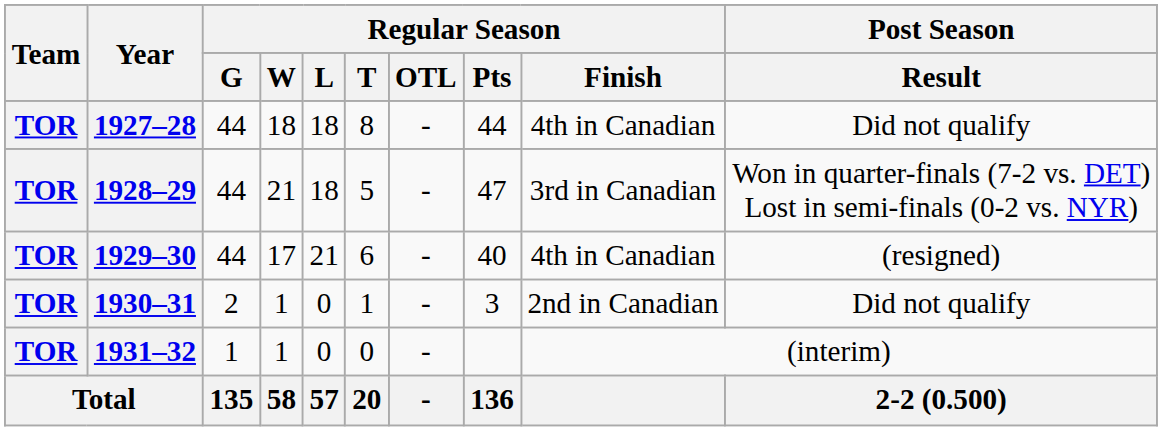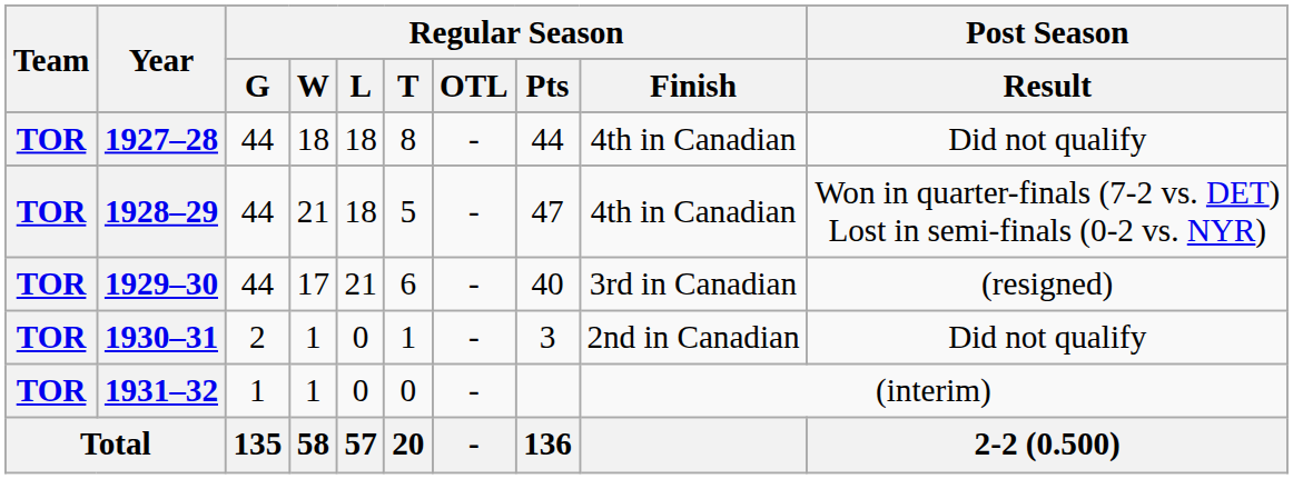 <table class="wikitable" style="font-size: 95%; text-align:center;">
 <tr>
 <th rowspan="2">Team</th>
 <th rowspan="2">Year</th>
 <th colspan="7">Regular Season</th>
 <th colspan="1">Post Season</th>
 </tr>
 <tr>
 <th>G</th>
 <th>W</th>
 <th>L</th>
 <th>T</th>
 <th>OTL</th>
 <th>Pts</th>
 <th>Finish</th>
 <th>Result</th>
 </tr>
 <tr>
 <th><a href='#'>TOR</a></th>
 <th><a href='#'>1927–28</a></th>
 <td>44</td>
 <td>18</td>
 <td>18</td>
 <td>8</td>
 <td>-</td>
 <td>44</td>
 <td>4th in Canadian</td>
 <td>Did not qualify</td>
 </tr>
 <tr>
 <th><a href='#'>TOR</a></th>
 <th><a href='#'>1928–29</a></th>
 <td>44</td>
 <td>21</td>
 <td>18</td>
 <td>5</td>
 <td>-</td>
 <td>47</td>
-<td>3rd in Canadian</td>
+<td>4th in Canadian</td>
 <td>Won in quarter-finals (7-2 vs. <a href='#'>DET</a>) <br> Lost in semi-finals (0-2 vs. <a href='#'>NYR</a>)</td>
 </tr>
 <tr>
 <th><a href='#'>TOR</a></th>
 <th><a href='#'>1929–30</a></th>
 <td>44</td>
 <td>17</td>
 <td>21</td>
 <td>6</td>
 <td>-</td>
 <td>40</td>
-<td>4th in Canadian</td>
+<td>3rd in Canadian</td>
 <td>(resigned)</td>
 </tr>
 <tr>
 <th><a href='#'>TOR</a></th>
 <th><a href='#'>1930–31</a></th>
 <td>2</td>
 <td>1</td>
 <td>0</td>
 <td>1</td>
 <td>-</td>
 <td>3</td>
 <td>2nd in Canadian</td>
 <td>Did not qualify</td>
 </tr>
 <tr>
 <th><a href='#'>TOR</a></th>
 <th><a href='#'>1931–32</a></th>
 <td>1</td>
 <td>1</td>
 <td>0</td>
 <td>0</td>
 <td>-</td>
 <td></td>
 <td colspan="2">(interim)</td>
 </tr>
 <tr>
 <th colspan="2">Total</th>
 <th>135</th>
 <th>58</th>
 <th>57</th>
 <th>20</th>
 <th>-</th>
 <th>136</th>
 <th></th>
 <th>2-2 (0.500)</th>
 </tr>
 </table>
